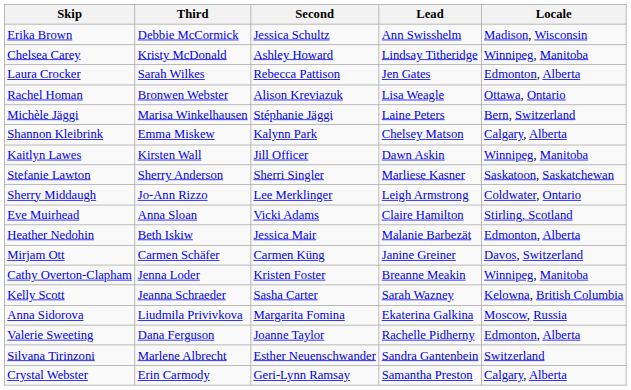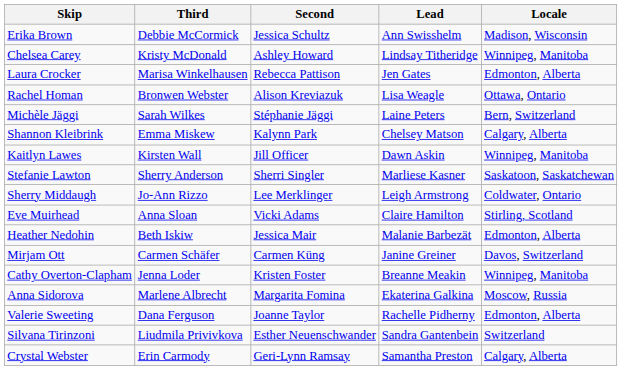 <table class=wikitable>
 <tr>
 <th>Skip</th>
 <th>Third</th>
 <th>Second</th>
 <th>Lead</th>
 <th>Locale</th>
 </tr>
 <tr>
 <td><a href='#'>Erika Brown</a></td>
 <td><a href='#'>Debbie McCormick</a></td>
 <td><a href='#'>Jessica Schultz</a></td>
 <td><a href='#'>Ann Swisshelm</a></td>
 <td> <a href='#'>Madison</a>, <a href='#'>Wisconsin</a></td>
 </tr>
 <tr>
 <td><a href='#'>Chelsea Carey</a></td>
 <td><a href='#'>Kristy McDonald</a></td>
 <td><a href='#'>Ashley Howard</a></td>
 <td><a href='#'>Lindsay Titheridge</a></td>
 <td> <a href='#'>Winnipeg</a>, <a href='#'>Manitoba</a></td>
 </tr>
 <tr>
 <td><a href='#'>Laura Crocker</a></td>
-<td><a href='#'>Sarah Wilkes</a></td>
+<td><a href='#'>Marisa Winkelhausen</a></td>
 <td><a href='#'>Rebecca Pattison</a></td>
 <td><a href='#'>Jen Gates</a></td>
 <td> <a href='#'>Edmonton</a>, <a href='#'>Alberta</a></td>
 </tr>
 <tr>
 <td><a href='#'>Rachel Homan</a></td>
 <td><a href='#'>Bronwen Webster</a></td>
 <td><a href='#'>Alison Kreviazuk</a></td>
 <td><a href='#'>Lisa Weagle</a></td>
 <td> <a href='#'>Ottawa</a>, <a href='#'>Ontario</a></td>
 </tr>
 <tr>
 <td><a href='#'>Michèle Jäggi</a></td>
-<td><a href='#'>Marisa Winkelhausen</a></td>
+<td><a href='#'>Sarah Wilkes</a></td>
 <td><a href='#'>Stéphanie Jäggi</a></td>
 <td><a href='#'>Laine Peters</a></td>
 <td> <a href='#'>Bern</a>, <a href='#'>Switzerland</a></td>
 </tr>
 <tr>
 <td><a href='#'>Shannon Kleibrink</a></td>
 <td><a href='#'>Emma Miskew</a></td>
 <td><a href='#'>Kalynn Park</a></td>
 <td><a href='#'>Chelsey Matson</a></td>
 <td> <a href='#'>Calgary</a>, <a href='#'>Alberta</a></td>
 </tr>
 <tr>
 <td><a href='#'>Kaitlyn Lawes</a></td>
 <td><a href='#'>Kirsten Wall</a></td>
 <td><a href='#'>Jill Officer</a></td>
 <td><a href='#'>Dawn Askin</a></td>
 <td> <a href='#'>Winnipeg</a>, <a href='#'>Manitoba</a></td>
 </tr>
 <tr>
 <td><a href='#'>Stefanie Lawton</a></td>
 <td><a href='#'>Sherry Anderson</a></td>
 <td><a href='#'>Sherri Singler</a></td>
 <td><a href='#'>Marliese Kasner</a></td>
 <td> <a href='#'>Saskatoon</a>, <a href='#'>Saskatchewan</a></td>
 </tr>
 <tr>
 <td><a href='#'>Sherry Middaugh</a></td>
 <td><a href='#'>Jo-Ann Rizzo</a></td>
 <td><a href='#'>Lee Merklinger</a></td>
 <td><a href='#'>Leigh Armstrong</a></td>
 <td> <a href='#'>Coldwater</a>, <a href='#'>Ontario</a></td>
 </tr>
 <tr>
 <td><a href='#'>Eve Muirhead</a></td>
 <td><a href='#'>Anna Sloan</a></td>
 <td><a href='#'>Vicki Adams</a></td>
 <td><a href='#'>Claire Hamilton</a></td>
 <td> <a href='#'>Stirling, Scotland</a></td>
 </tr>
 <tr>
 <td><a href='#'>Heather Nedohin</a></td>
 <td><a href='#'>Beth Iskiw</a></td>
 <td><a href='#'>Jessica Mair</a></td>
 <td><a href='#'>Malanie Barbezät</a></td>
 <td> <a href='#'>Edmonton</a>, <a href='#'>Alberta</a></td>
 </tr>
 <tr>
 <td><a href='#'>Mirjam Ott</a></td>
 <td><a href='#'>Carmen Schäfer</a></td>
 <td><a href='#'>Carmen Küng</a></td>
 <td><a href='#'>Janine Greiner</a></td>
 <td> <a href='#'>Davos</a>, <a href='#'>Switzerland</a></td>
 </tr>
 <tr>
 <td><a href='#'>Cathy Overton-Clapham</a></td>
 <td><a href='#'>Jenna Loder</a></td>
 <td><a href='#'>Kristen Foster</a></td>
 <td><a href='#'>Breanne Meakin</a></td>
 <td> <a href='#'>Winnipeg</a>, <a href='#'>Manitoba</a></td>
 </tr>
 <tr>
-<td><a href='#'>Kelly Scott</a></td>
-<td><a href='#'>Jeanna Schraeder</a></td>
-<td><a href='#'>Sasha Carter</a></td>
-<td><a href='#'>Sarah Wazney</a></td>
-<td> <a href='#'>Kelowna</a>, <a href='#'>British Columbia</a></td>
-</tr>
-<tr>
 <td><a href='#'>Anna Sidorova</a></td>
-<td><a href='#'>Liudmila Privivkova</a></td>
+<td><a href='#'>Marlene Albrecht</a></td>
 <td><a href='#'>Margarita Fomina</a></td>
 <td><a href='#'>Ekaterina Galkina</a></td>
 <td> <a href='#'>Moscow</a>, <a href='#'>Russia</a></td>
 </tr>
 <tr>
 <td><a href='#'>Valerie Sweeting</a></td>
 <td><a href='#'>Dana Ferguson</a></td>
 <td><a href='#'>Joanne Taylor</a></td>
 <td><a href='#'>Rachelle Pidherny</a></td>
 <td> <a href='#'>Edmonton</a>, <a href='#'>Alberta</a></td>
 </tr>
 <tr>
 <td><a href='#'>Silvana Tirinzoni</a></td>
-<td><a href='#'>Marlene Albrecht</a></td>
+<td><a href='#'>Liudmila Privivkova</a></td>
 <td><a href='#'>Esther Neuenschwander</a></td>
 <td><a href='#'>Sandra Gantenbein</a></td>
 <td> <a href='#'>Switzerland</a></td>
 </tr>
 <tr>
 <td><a href='#'>Crystal Webster</a></td>
 <td><a href='#'>Erin Carmody</a></td>
 <td><a href='#'>Geri-Lynn Ramsay</a></td>
 <td><a href='#'>Samantha Preston</a></td>
 <td> <a href='#'>Calgary</a>, <a href='#'>Alberta</a></td>
 </tr>
 </table>
